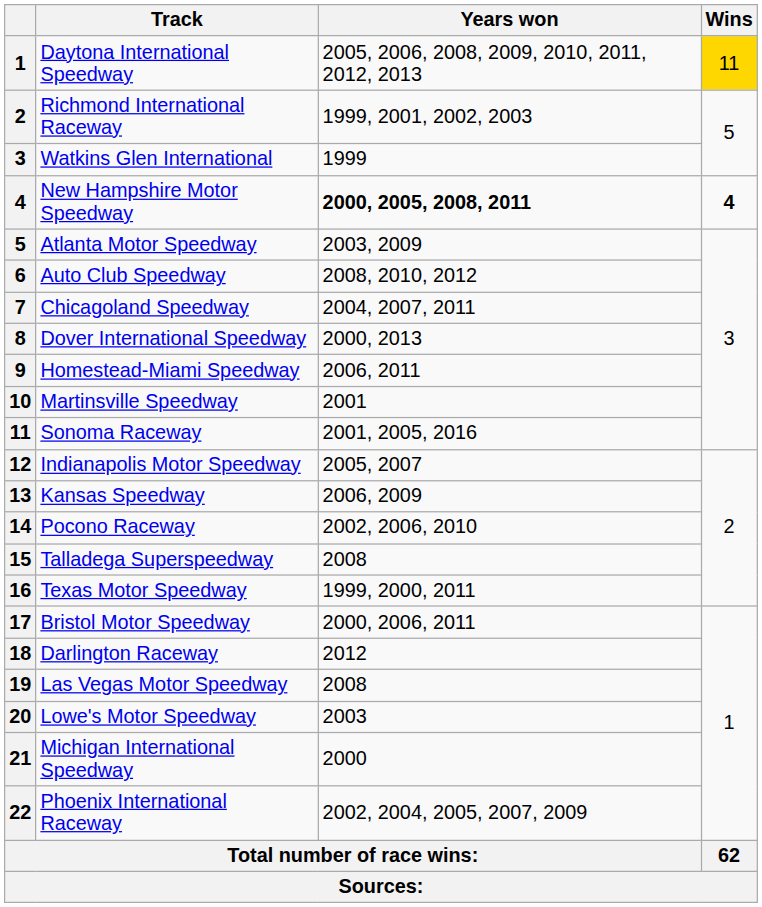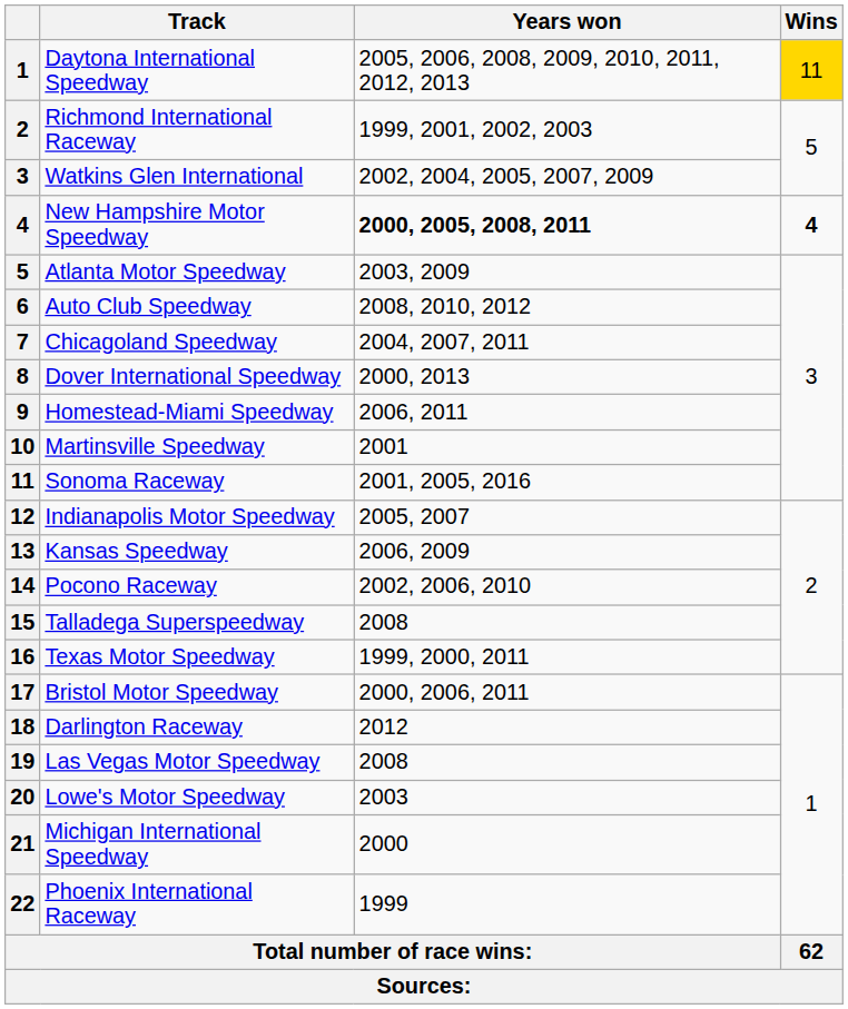 <table class="wikitable">
 <tr>
 <th scope="col"></th>
 <th scope="col">Track</th>
 <th scope="col">Years won</th>
 <th scope="col">Wins</th>
 </tr>
 <tr>
 <th scope="row">1</th>
 <td><a href='#'>Daytona International Speedway</a></td>
 <td>2005, 2006, 2008, 2009, 2010, 2011, 2012, 2013</td>
 <td style="background: gold; text-align:center;">11</td>
 </tr>
 <tr>
 <th scope="row">2</th>
 <td><a href='#'>Richmond International Raceway</a></td>
 <td>1999, 2001, 2002, 2003</td>
 <td rowspan="2" style="text-align:center;">5</td>
 </tr>
 <tr>
 <th scope="row">3</th>
 <td><a href='#'>Watkins Glen International</a></td>
-<td>1999</td>
+<td>2002, 2004, 2005, 2007, 2009</td>
 </tr>
 <tr>
 <th scope="row">4</th>
 <td><a href='#'>New Hampshire Motor Speedway</a></td>
 <td><strong>2000, 2005, 2008, 2011</strong></td>
 <td style="text-align:center;"><strong>4</strong></td>
 </tr>
 <tr>
 <th scope="row">5</th>
 <td><a href='#'>Atlanta Motor Speedway</a></td>
 <td>2003, 2009</td>
 <td rowspan="7" style="text-align:center;">3</td>
 </tr>
 <tr>
 <th scope="row">6</th>
 <td><a href='#'>Auto Club Speedway</a></td>
 <td>2008, 2010, 2012</td>
 </tr>
 <tr>
 <th scope="row">7</th>
 <td><a href='#'>Chicagoland Speedway</a></td>
 <td>2004, 2007, 2011</td>
 </tr>
 <tr>
 <th scope="row">8</th>
 <td><a href='#'>Dover International Speedway</a></td>
 <td>2000, 2013</td>
 </tr>
 <tr>
 <th scope="row">9</th>
 <td><a href='#'>Homestead-Miami Speedway</a></td>
 <td>2006, 2011</td>
 </tr>
 <tr>
 <th scope="row">10</th>
 <td><a href='#'>Martinsville Speedway</a></td>
 <td>2001</td>
 </tr>
 <tr>
 <th scope="row">11</th>
 <td><a href='#'>Sonoma Raceway</a></td>
 <td>2001, 2005, 2016</td>
 </tr>
 <tr>
 <th scope="row">12</th>
 <td><a href='#'>Indianapolis Motor Speedway</a></td>
 <td>2005, 2007</td>
 <td rowspan="5" style="text-align:center;">2</td>
 </tr>
 <tr>
 <th scope="row">13</th>
 <td><a href='#'>Kansas Speedway</a></td>
 <td>2006, 2009</td>
 </tr>
 <tr>
 <th scope="row">14</th>
 <td><a href='#'>Pocono Raceway</a></td>
 <td>2002, 2006, 2010</td>
 </tr>
 <tr>
 <th scope="row">15</th>
 <td><a href='#'>Talladega Superspeedway</a></td>
 <td>2008</td>
 </tr>
 <tr>
 <th scope="row">16</th>
 <td><a href='#'>Texas Motor Speedway</a></td>
 <td>1999, 2000, 2011</td>
 </tr>
 <tr>
 <th scope="row">17</th>
 <td><a href='#'>Bristol Motor Speedway</a></td>
 <td>2000, 2006, 2011</td>
 <td rowspan="6" style="text-align:center;">1</td>
 </tr>
 <tr>
 <th scope="row">18</th>
 <td><a href='#'>Darlington Raceway</a></td>
 <td>2012</td>
 </tr>
 <tr>
 <th scope="row">19</th>
 <td><a href='#'>Las Vegas Motor Speedway</a></td>
 <td>2008</td>
 </tr>
 <tr>
 <th scope="row">20</th>
 <td><a href='#'>Lowe's Motor Speedway</a></td>
 <td>2003</td>
 </tr>
 <tr>
 <th scope="row">21</th>
 <td><a href='#'>Michigan International Speedway</a></td>
 <td>2000</td>
 </tr>
 <tr>
 <th scope="row">22</th>
 <td><a href='#'>Phoenix International Raceway</a></td>
-<td>2002, 2004, 2005, 2007, 2009</td>
+<td>1999</td>
 </tr>
 <tr>
 <th colspan="3">Total number of race wins:</th>
 <th scope="row">62</th>
 </tr>
 <tr>
 <th colspan="4">Sources:</th>
 </tr>
 </table>
